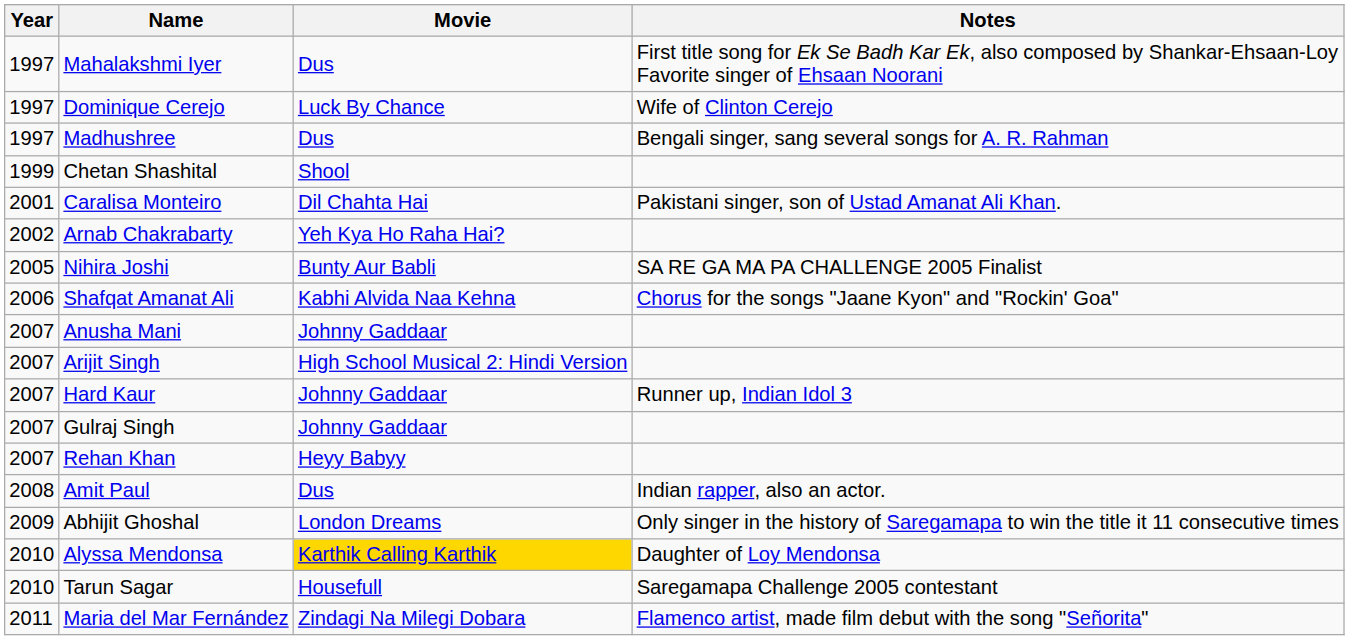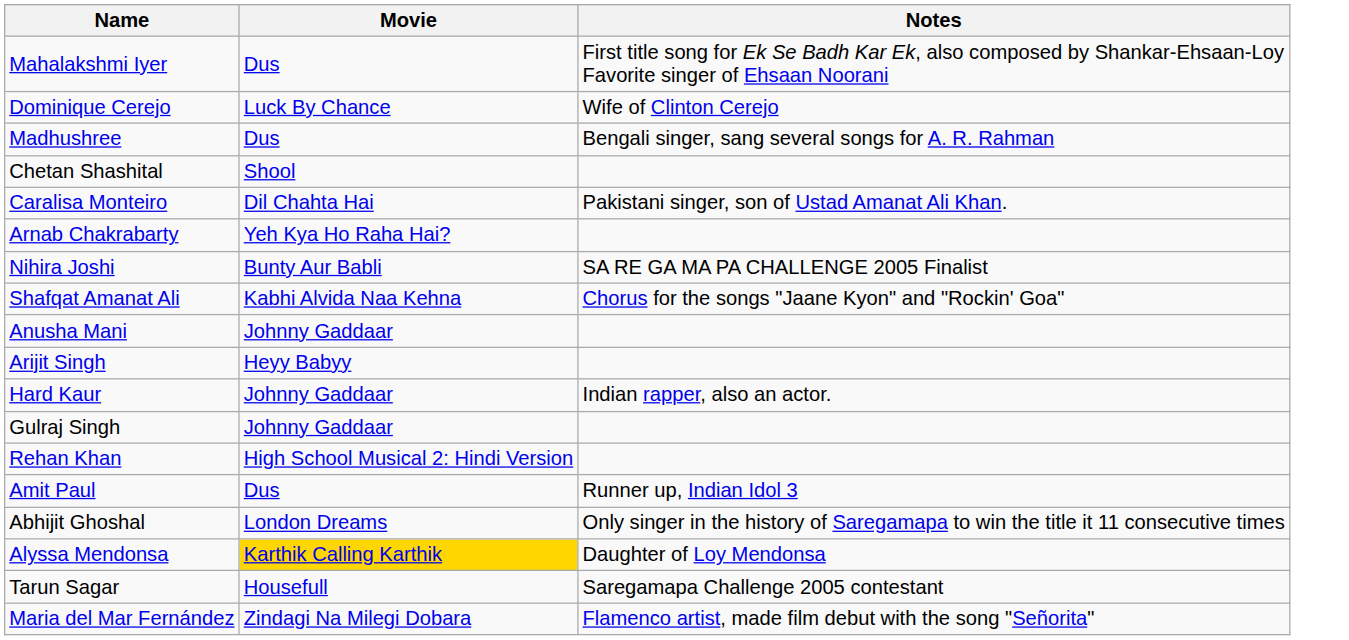 <table class="wikitable sortable">
 <tr style="background:#ccc; text-align:center;">
-<th>Year</th>
 <th>Name</th>
 <th>Movie</th>
 <th>Notes</th>
 </tr>
 <tr>
-<td>1997</td>
 <td><a href='#'>Mahalakshmi Iyer</a></td>
 <td><a href='#'>Dus</a></td>
 <td>First title song for <em>Ek Se Badh Kar Ek</em>, also composed by Shankar-Ehsaan-Loy<br>Favorite singer of <a href='#'>Ehsaan Noorani</a></td>
 </tr>
 <tr>
-<td>1997</td>
 <td><a href='#'>Dominique Cerejo</a></td>
 <td><a href='#'>Luck By Chance</a></td>
 <td>Wife of <a href='#'>Clinton Cerejo</a></td>
 </tr>
 <tr>
-<td>1997</td>
 <td><a href='#'>Madhushree</a></td>
 <td><a href='#'>Dus</a></td>
 <td>Bengali singer, sang several songs for <a href='#'>A. R. Rahman</a></td>
 </tr>
 <tr>
-<td>1999</td>
 <td>Chetan Shashital</td>
 <td><a href='#'>Shool</a></td>
 <td></td>
 </tr>
 <tr>
-<td>2001</td>
 <td><a href='#'>Caralisa Monteiro</a></td>
 <td><a href='#'>Dil Chahta Hai</a></td>
 <td>Pakistani singer, son of <a href='#'>Ustad Amanat Ali Khan</a>.</td>
 </tr>
 <tr>
-<td>2002</td>
 <td><a href='#'>Arnab Chakrabarty</a></td>
 <td><a href='#'>Yeh Kya Ho Raha Hai?</a></td>
 <td></td>
 </tr>
 <tr>
-<td>2005</td>
 <td><a href='#'>Nihira Joshi</a></td>
 <td><a href='#'>Bunty Aur Babli</a></td>
 <td>SA RE GA MA PA CHALLENGE 2005 Finalist</td>
 </tr>
 <tr>
-<td>2006</td>
 <td><a href='#'>Shafqat Amanat Ali</a></td>
 <td><a href='#'>Kabhi Alvida Naa Kehna</a></td>
 <td><a href='#'>Chorus</a> for the songs "Jaane Kyon" and "Rockin' Goa"</td>
 </tr>
 <tr>
-<td>2007</td>
 <td><a href='#'>Anusha Mani</a></td>
 <td><a href='#'>Johnny Gaddaar</a></td>
 <td></td>
 </tr>
 <tr>
-<td>2007</td>
 <td><a href='#'>Arijit Singh</a></td>
-<td><a href='#'>High School Musical 2: Hindi Version</a></td>
+<td><a href='#'>Heyy Babyy</a></td>
 <td></td>
 </tr>
 <tr>
-<td>2007</td>
 <td><a href='#'>Hard Kaur</a></td>
 <td><a href='#'>Johnny Gaddaar</a></td>
-<td>Runner up, <a href='#'>Indian Idol 3</a></td>
+<td>Indian <a href='#'>rapper</a>, also an actor.</td>
 </tr>
 <tr>
-<td>2007</td>
 <td>Gulraj Singh</td>
 <td><a href='#'>Johnny Gaddaar</a></td>
 <td></td>
 </tr>
 <tr>
-<td>2007</td>
 <td><a href='#'>Rehan Khan</a></td>
-<td><a href='#'>Heyy Babyy</a></td>
+<td><a href='#'>High School Musical 2: Hindi Version</a></td>
 <td></td>
 </tr>
 <tr>
-<td>2008</td>
 <td><a href='#'>Amit Paul</a></td>
 <td><a href='#'>Dus</a></td>
-<td>Indian <a href='#'>rapper</a>, also an actor.</td>
+<td>Runner up, <a href='#'>Indian Idol 3</a></td>
 </tr>
 <tr>
-<td>2009</td>
 <td>Abhijit Ghoshal</td>
 <td><a href='#'>London Dreams</a></td>
 <td>Only singer in the history of <a href='#'>Saregamapa</a> to win the title it 11 consecutive times</td>
 </tr>
 <tr>
-<td>2010</td>
 <td><a href='#'>Alyssa Mendonsa</a></td>
 <td style="background: gold;"><a href='#'>Karthik Calling Karthik</a></td>
 <td>Daughter of <a href='#'>Loy Mendonsa</a></td>
 </tr>
 <tr>
-<td>2010</td>
 <td>Tarun Sagar</td>
 <td><a href='#'>Housefull</a></td>
 <td>Saregamapa Challenge 2005 contestant</td>
 </tr>
 <tr>
-<td>2011</td>
 <td><a href='#'>Maria del Mar Fernández</a></td>
 <td><a href='#'>Zindagi Na Milegi Dobara</a></td>
 <td><a href='#'>Flamenco artist</a>, made film debut with the song "<a href='#'>Señorita</a>"</td>
 </tr>
 </table>
